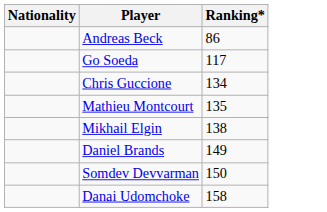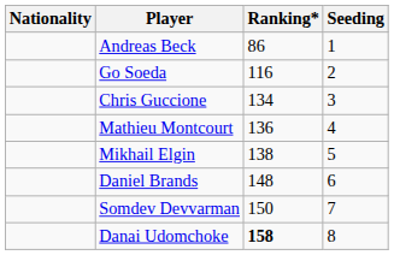 <table class="wikitable" border="1">
 <tr>
 <th>Nationality</th>
 <th>Player</th>
 <th>Ranking*</th>
+<th>Seeding</th>
 </tr>
 <tr>
 <td></td>
 <td><a href='#'>Andreas Beck</a></td>
 <td>86</td>
+<td>1</td>
 </tr>
 <tr>
 <td></td>
 <td><a href='#'>Go Soeda</a></td>
-<td>117</td>
+<td>116</td>
+<td>2</td>
 </tr>
 <tr>
 <td></td>
 <td><a href='#'>Chris Guccione</a></td>
 <td>134</td>
+<td>3</td>
 </tr>
 <tr>
 <td></td>
 <td><a href='#'>Mathieu Montcourt</a></td>
-<td>135</td>
+<td>136</td>
+<td>4</td>
 </tr>
 <tr>
 <td></td>
 <td><a href='#'>Mikhail Elgin</a></td>
 <td>138</td>
+<td>5</td>
 </tr>
 <tr>
 <td></td>
 <td><a href='#'>Daniel Brands</a></td>
-<td>149</td>
+<td>148</td>
+<td>6</td>
 </tr>
 <tr>
 <td></td>
 <td><a href='#'>Somdev Devvarman</a></td>
 <td>150</td>
+<td>7</td>
 </tr>
 <tr>
 <td></td>
 <td><a href='#'>Danai Udomchoke</a></td>
-<td>158</td>
+<td><strong>158</strong></td>
+<td>8</td>
 </tr>
 </table>
